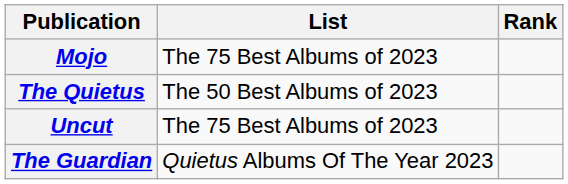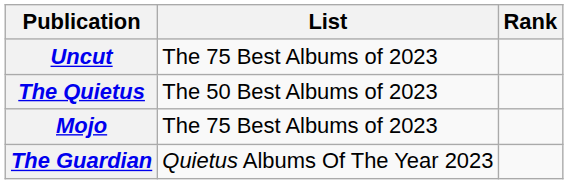 <table class="wikitable sortable plainrowheaders" style="margin-left: auto; margin-right: auto; border: none;">
 <tr>
 <th scope="col">Publication</th>
 <th scope="col" class="unsortable">List</th>
 <th scope="col" data-sort-type="number">Rank</th>
 </tr>
 <tr>
-<th scope="row"><em><a href='#'>Mojo</a></em></th>
+<th scope="row"><em><a href='#'>Uncut</a></em></th>
 <td>The 75 Best Albums of 2023</td>
 <td></td>
 </tr>
 <tr>
 <th scope="row"><em><a href='#'>The Quietus</a></em></th>
 <td>The 50 Best Albums of 2023</td>
 <td></td>
 </tr>
 <tr>
-<th scope="row"><em><a href='#'>Uncut</a></em></th>
+<th scope="row"><em><a href='#'>Mojo</a></em></th>
 <td>The 75 Best Albums of 2023</td>
 <td></td>
 </tr>
 <tr>
 <th scope="row"><em><a href='#'>The Guardian</a></em></th>
 <td><em>Quietus</em> Albums Of The Year 2023</td>
 <td></td>
 </tr>
 </table>
